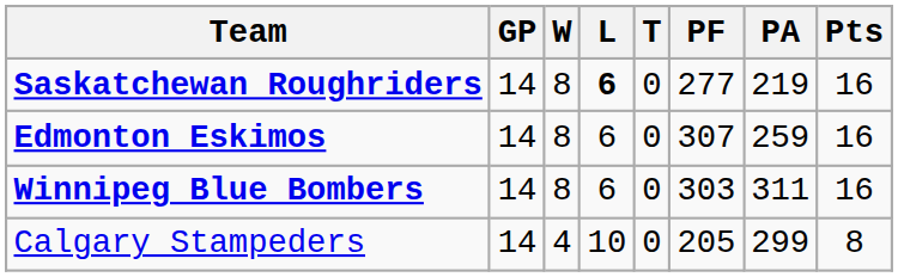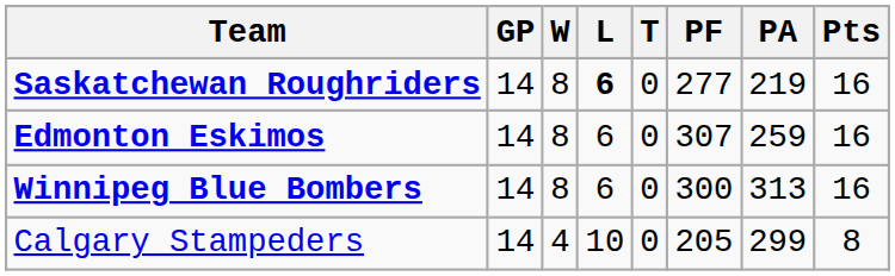 <table class="wikitable">
 <tr>
 <th>Team</th>
 <th>GP</th>
 <th>W</th>
 <th>L</th>
 <th>T</th>
 <th>PF</th>
 <th>PA</th>
 <th>Pts</th>
 </tr>
 <tr align="center">
 <td align="left"><strong><a href='#'>Saskatchewan Roughriders</a></strong></td>
 <td>14</td>
 <td>8</td>
 <td><strong>6</strong></td>
 <td>0</td>
 <td>277</td>
 <td>219</td>
 <td>16</td>
 </tr>
 <tr align="center">
 <td align="left"><strong><a href='#'>Edmonton Eskimos</a></strong></td>
 <td>14</td>
 <td>8</td>
 <td>6</td>
 <td>0</td>
 <td>307</td>
 <td>259</td>
 <td>16</td>
 </tr>
 <tr align="center">
 <td align="left"><strong><a href='#'>Winnipeg Blue Bombers</a></strong></td>
 <td>14</td>
 <td>8</td>
 <td>6</td>
 <td>0</td>
-<td>303</td>
-<td>311</td>
+<td>300</td>
+<td>313</td>
 <td>16</td>
 </tr>
 <tr align="center">
 <td align="left"><a href='#'>Calgary Stampeders</a></td>
 <td>14</td>
 <td>4</td>
 <td>10</td>
 <td>0</td>
 <td>205</td>
 <td>299</td>
 <td>8</td>
 </tr>
 </table>
